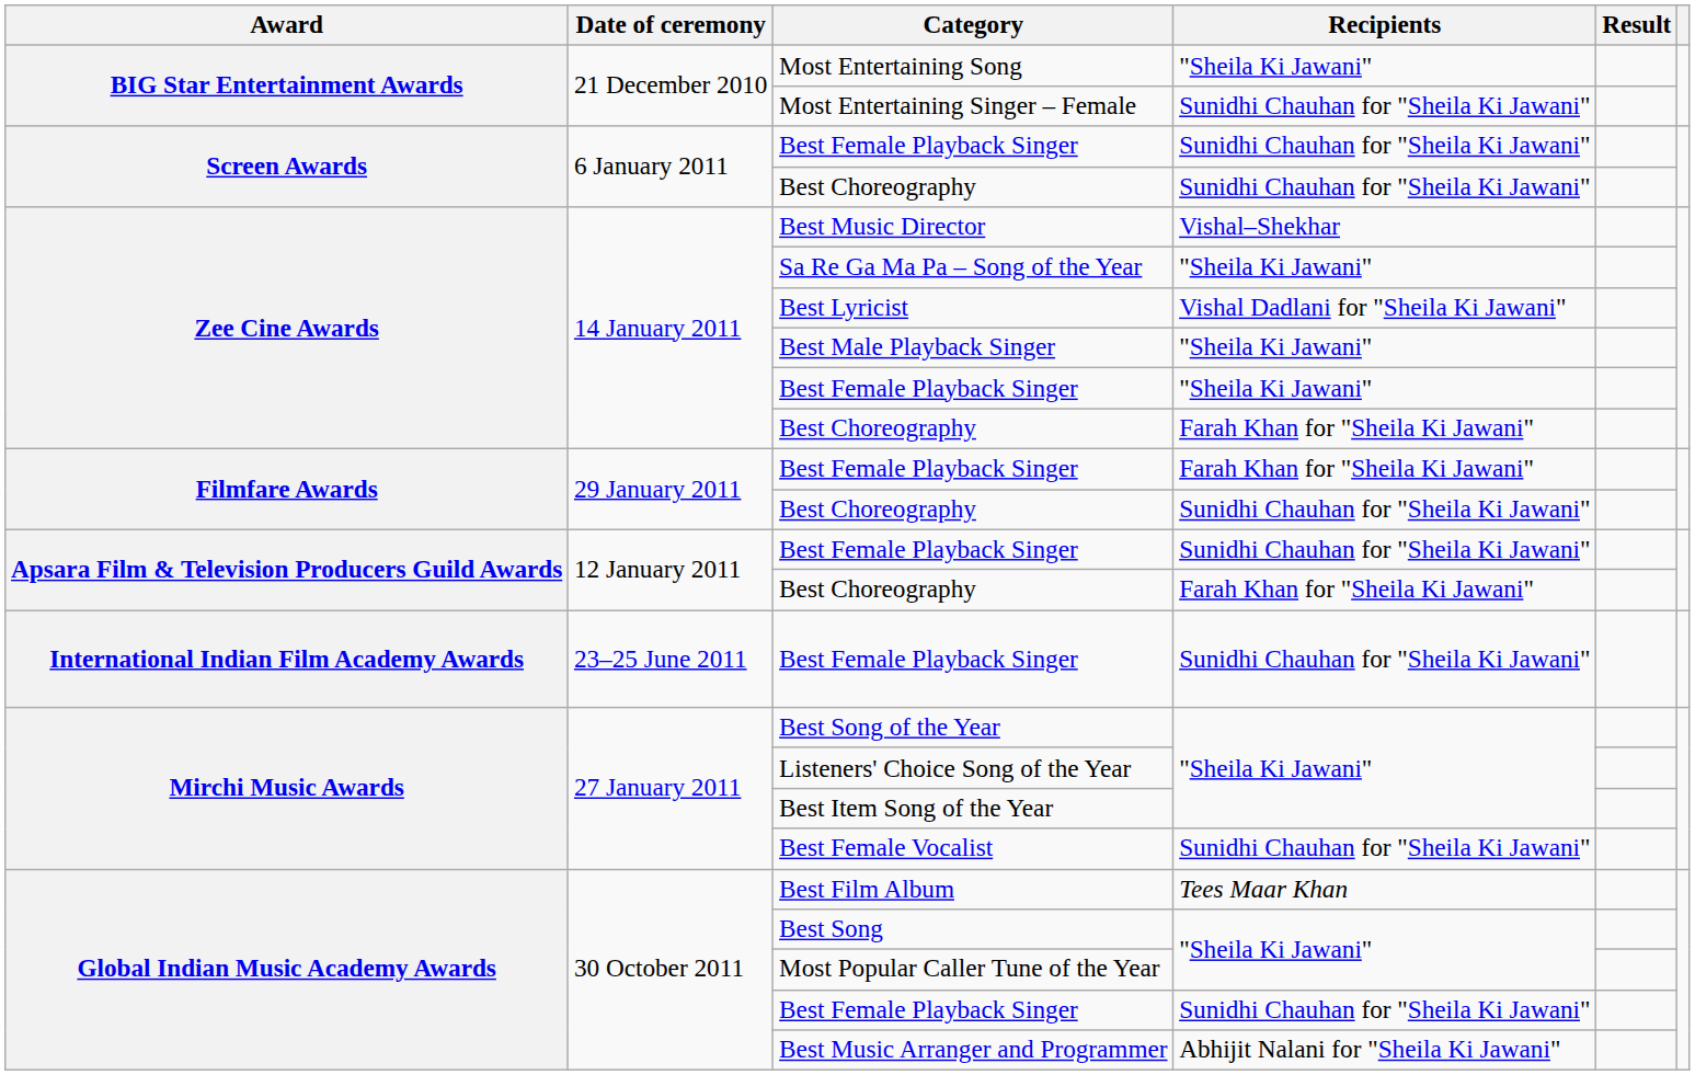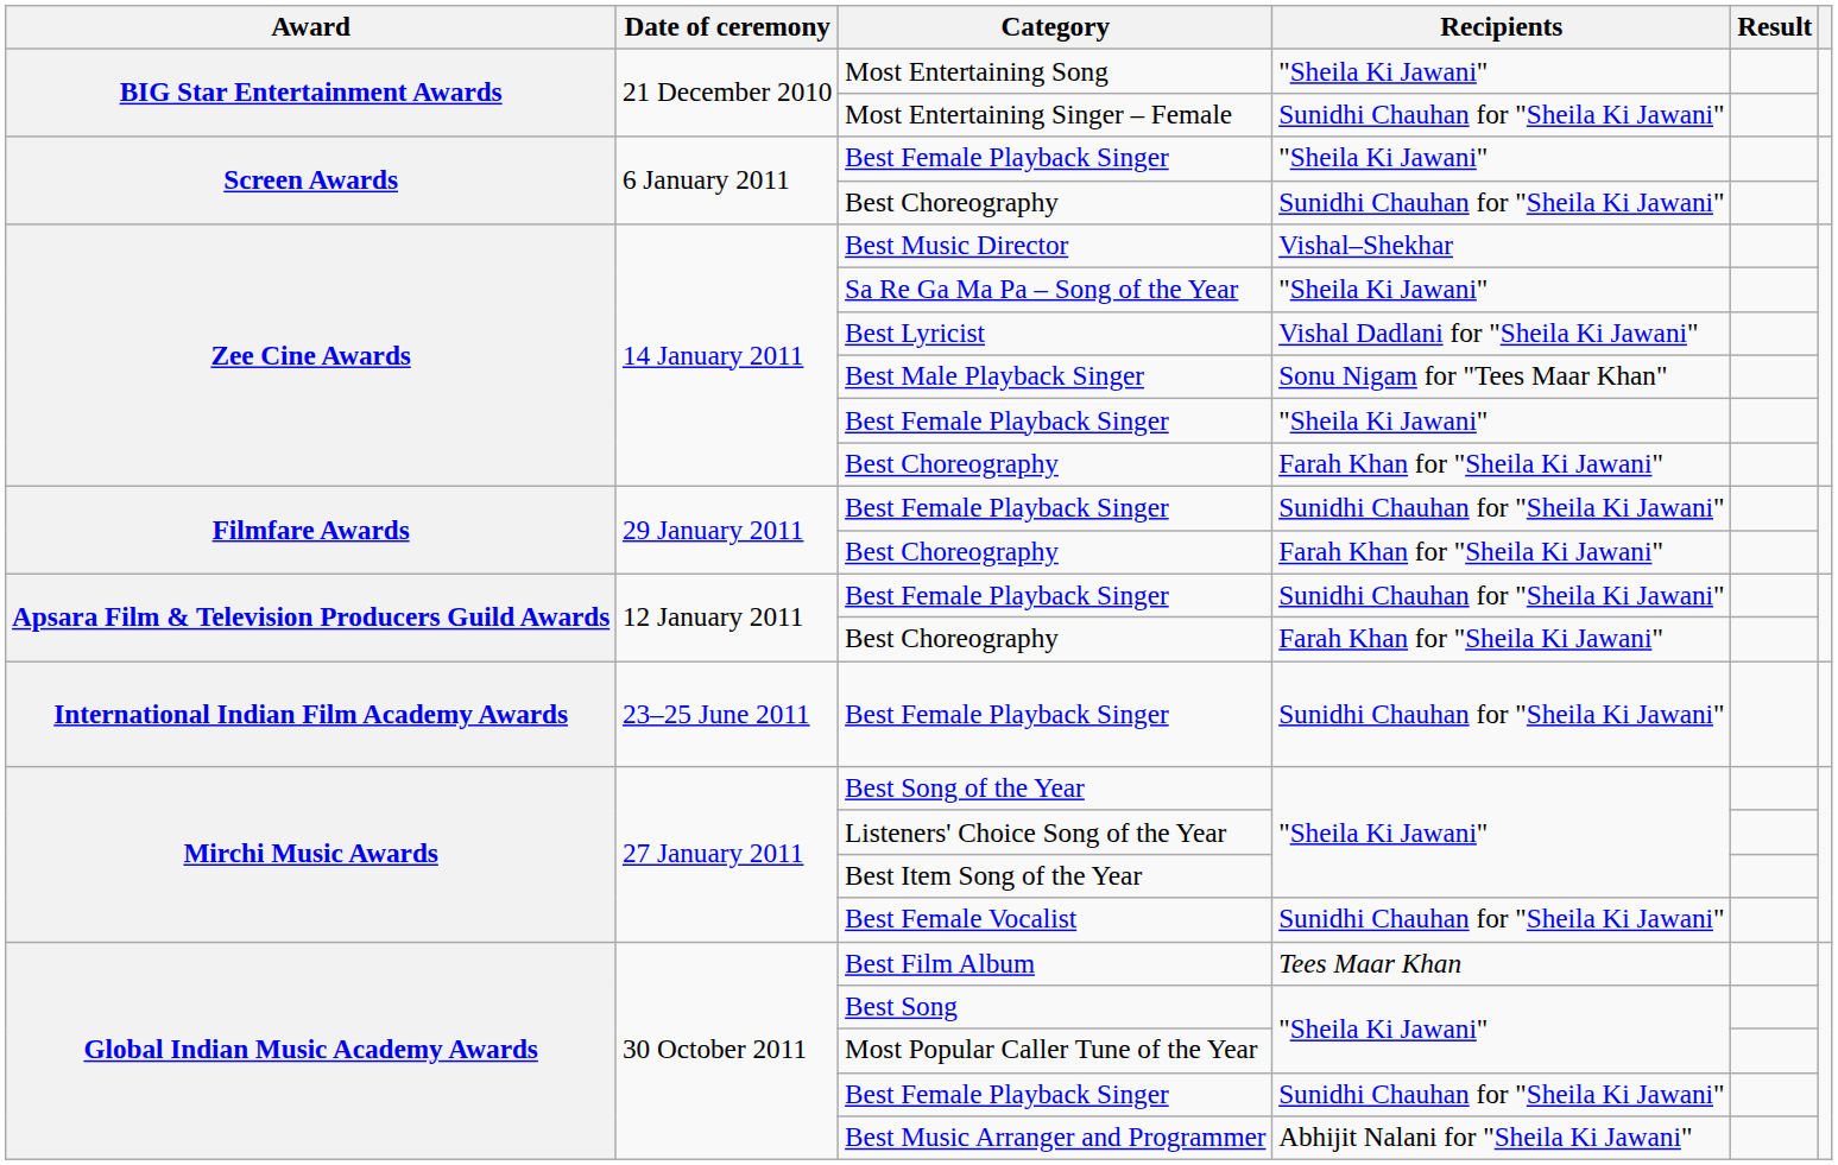 <table class="wikitable plainrowheaders sortable">
 <tr>
 <th scope="col">Award</th>
 <th scope="col">Date of ceremony</th>
 <th scope="col">Category</th>
 <th scope="col">Recipients</th>
 <th scope="col">Result</th>
 <th scope="col" class="unsortable"></th>
 </tr>
 <tr>
 <th rowspan="2" scope="row"><a href='#'>BIG Star Entertainment Awards</a></th>
 <td rowspan="2">21 December 2010</td>
 <td>Most Entertaining Song</td>
 <td>"<a href='#'>Sheila Ki Jawani</a>"</td>
 <td></td>
 <td rowspan="2" style="text-align:center;"><br></td>
 </tr>
 <tr>
 <td>Most Entertaining Singer – Female</td>
 <td><a href='#'>Sunidhi Chauhan</a> for "<a href='#'>Sheila Ki Jawani</a>"</td>
 <td></td>
 </tr>
 <tr>
 <th rowspan="2" scope="row"><a href='#'>Screen Awards</a></th>
 <td rowspan="2">6 January 2011</td>
 <td><a href='#'>Best Female Playback Singer</a></td>
-<td><a href='#'>Sunidhi Chauhan</a> for "<a href='#'>Sheila Ki Jawani</a>"</td>
+<td>"<a href='#'>Sheila Ki Jawani</a>"</td>
 <td></td>
 <td rowspan="2" style="text-align:center;"><br><br></td>
 </tr>
 <tr>
 <td>Best Choreography</td>
 <td><a href='#'>Sunidhi Chauhan</a> for "<a href='#'>Sheila Ki Jawani</a>"</td>
 <td></td>
 </tr>
 <tr>
 <th rowspan="6" scope="row"><a href='#'>Zee Cine Awards</a></th>
 <td rowspan="6"><a href='#'>14 January 2011</a></td>
 <td><a href='#'>Best Music Director</a></td>
 <td><a href='#'>Vishal–Shekhar</a></td>
 <td></td>
 <td rowspan="6" style="text-align:center;"><br><br></td>
 </tr>
 <tr>
 <td><a href='#'>Sa Re Ga Ma Pa – Song of the Year</a></td>
 <td>"<a href='#'>Sheila Ki Jawani</a>"</td>
 <td></td>
 </tr>
 <tr>
 <td><a href='#'>Best Lyricist</a></td>
 <td><a href='#'>Vishal Dadlani</a> for "<a href='#'>Sheila Ki Jawani</a>"</td>
 <td></td>
 </tr>
 <tr>
 <td><a href='#'>Best Male Playback Singer</a></td>
-<td>"<a href='#'>Sheila Ki Jawani</a>"</td>
+<td><a href='#'>Sonu Nigam</a> for "Tees Maar Khan"</td>
 <td></td>
 </tr>
 <tr>
 <td><a href='#'>Best Female Playback Singer</a></td>
 <td>"<a href='#'>Sheila Ki Jawani</a>"</td>
 <td></td>
 </tr>
 <tr>
 <td><a href='#'>Best Choreography</a></td>
 <td><a href='#'>Farah Khan</a> for "<a href='#'>Sheila Ki Jawani</a>"</td>
 <td></td>
 </tr>
 <tr>
 <th rowspan="2" scope="row"><a href='#'>Filmfare Awards</a></th>
 <td rowspan="2"><a href='#'>29 January 2011</a></td>
 <td><a href='#'>Best Female Playback Singer</a></td>
-<td><a href='#'>Farah Khan</a> for "<a href='#'>Sheila Ki Jawani</a>"</td>
+<td><a href='#'>Sunidhi Chauhan</a> for "<a href='#'>Sheila Ki Jawani</a>"</td>
 <td></td>
 <td rowspan="2" style="text-align:center;"><br><br></td>
 </tr>
 <tr>
 <td><a href='#'>Best Choreography</a></td>
-<td><a href='#'>Sunidhi Chauhan</a> for "<a href='#'>Sheila Ki Jawani</a>"</td>
+<td><a href='#'>Farah Khan</a> for "<a href='#'>Sheila Ki Jawani</a>"</td>
 <td></td>
 </tr>
 <tr>
 <th rowspan="2" scope="row"><a href='#'>Apsara Film & Television Producers Guild Awards</a></th>
 <td rowspan="2">12 January 2011</td>
 <td><a href='#'>Best Female Playback Singer</a></td>
 <td><a href='#'>Sunidhi Chauhan</a> for "<a href='#'>Sheila Ki Jawani</a>"</td>
 <td></td>
 <td rowspan="2" style="text-align:center;"><br><br></td>
 </tr>
 <tr>
 <td>Best Choreography</td>
 <td><a href='#'>Farah Khan</a> for "<a href='#'>Sheila Ki Jawani</a>"</td>
 <td></td>
 </tr>
 <tr>
 <th scope="row"><a href='#'>International Indian Film Academy Awards</a></th>
 <td><a href='#'>23–25 June 2011</a></td>
 <td><a href='#'>Best Female Playback Singer</a></td>
 <td><a href='#'>Sunidhi Chauhan</a> for "<a href='#'>Sheila Ki Jawani</a>"</td>
 <td></td>
 <td style="text-align:center;"><br><br><br></td>
 </tr>
 <tr>
 <th rowspan="4" scope="row"><a href='#'>Mirchi Music Awards</a></th>
 <td rowspan="4"><a href='#'>27 January 2011</a></td>
 <td><a href='#'>Best Song of the Year</a></td>
 <td rowspan="3">"<a href='#'>Sheila Ki Jawani</a>"</td>
 <td></td>
 <td rowspan="4" style="text-align:center;"><br><br><br><br></td>
 </tr>
 <tr>
 <td>Listeners' Choice Song of the Year</td>
 <td></td>
 </tr>
 <tr>
 <td>Best Item Song of the Year</td>
 <td></td>
 </tr>
 <tr>
 <td><a href='#'>Best Female Vocalist</a></td>
 <td><a href='#'>Sunidhi Chauhan</a> for "<a href='#'>Sheila Ki Jawani</a>"</td>
 <td></td>
 </tr>
 <tr>
 <th rowspan="5" scope="row"><a href='#'>Global Indian Music Academy Awards</a></th>
 <td rowspan="5">30 October 2011</td>
 <td><a href='#'>Best Film Album</a></td>
 <td><em>Tees Maar Khan</em></td>
 <td></td>
 <td rowspan="5" style="text-align:center;"><br><br></td>
 </tr>
 <tr>
 <td><a href='#'>Best Song</a></td>
 <td rowspan="2">"<a href='#'>Sheila Ki Jawani</a>"</td>
 <td></td>
 </tr>
 <tr>
 <td>Most Popular Caller Tune of the Year</td>
 <td></td>
 </tr>
 <tr>
 <td><a href='#'>Best Female Playback Singer</a></td>
 <td><a href='#'>Sunidhi Chauhan</a> for "<a href='#'>Sheila Ki Jawani</a>"</td>
 <td></td>
 </tr>
 <tr>
 <td><a href='#'>Best Music Arranger and Programmer</a></td>
 <td>Abhijit Nalani for "<a href='#'>Sheila Ki Jawani</a>"</td>
 <td></td>
 </tr>
 </table>
